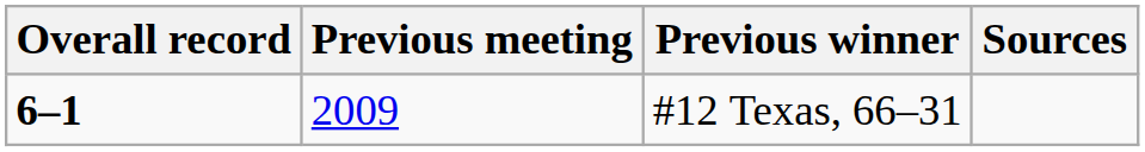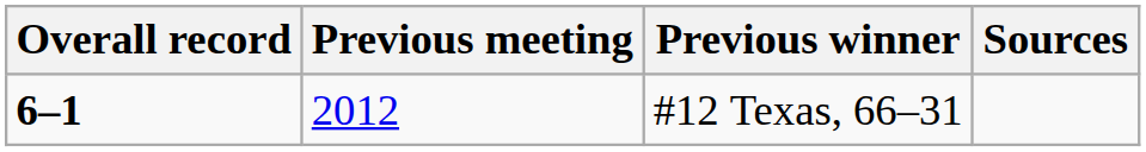 <table class="wikitable">
 <tr>
 <th>Overall record</th>
 <th>Previous meeting</th>
 <th>Previous winner</th>
 <th>Sources</th>
 </tr>
 <tr>
 <td><strong>6–1</strong></td>
-<td><a href='#'>2009</a></td>
+<td><a href='#'>2012</a></td>
 <td>#12 Texas, 66–31</td>
 <td></td>
 </tr>
 </table>
